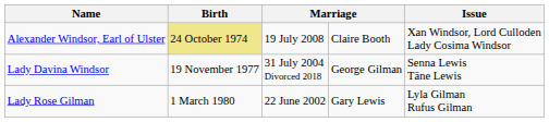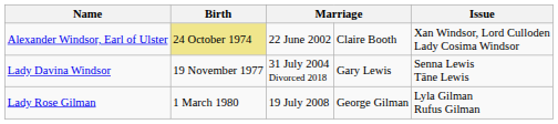 <table class="wikitable">
 <tr>
 <th>Name</th>
 <th>Birth</th>
 <th colspan="2">Marriage</th>
 <th>Issue</th>
 </tr>
 <tr>
 <td><a href='#'>Alexander Windsor, Earl of Ulster</a></td>
 <td style="background: khaki;">24 October 1974</td>
-<td>19 July 2008</td>
+<td>22 June 2002</td>
 <td>Claire Booth</td>
 <td>Xan Windsor, Lord Culloden<br>Lady Cosima Windsor</td>
 </tr>
 <tr>
 <td><a href='#'>Lady Davina Windsor</a></td>
 <td>19 November 1977</td>
 <td>31 July 2004<br><small>Divorced 2018</small></td>
-<td>George Gilman</td>
+<td>Gary Lewis</td>
 <td>Senna Lewis<br>Tāne Lewis</td>
 </tr>
 <tr>
 <td><a href='#'>Lady Rose Gilman</a></td>
 <td>1 March 1980</td>
-<td>22 June 2002</td>
-<td>Gary Lewis</td>
+<td>19 July 2008</td>
+<td>George Gilman</td>
 <td>Lyla Gilman<br>Rufus Gilman</td>
 </tr>
 </table>
